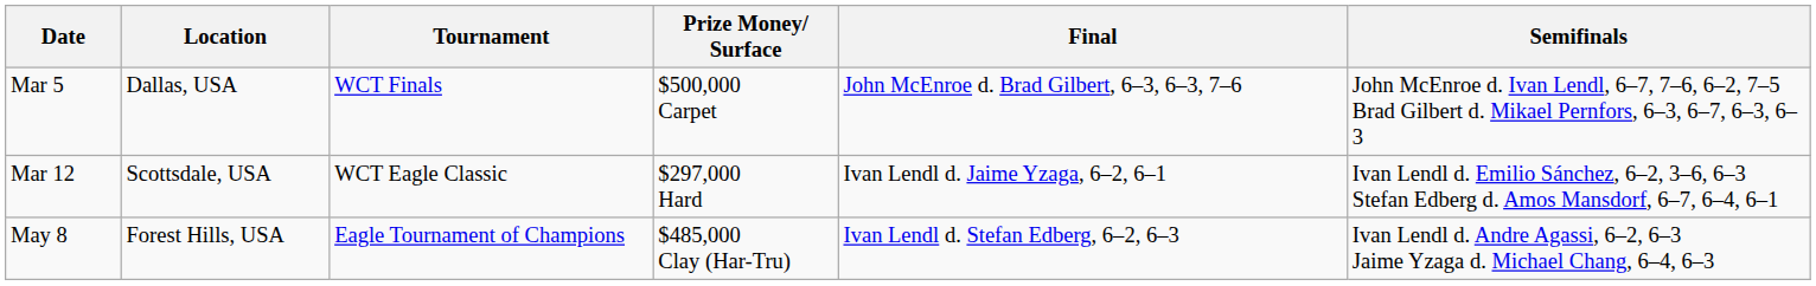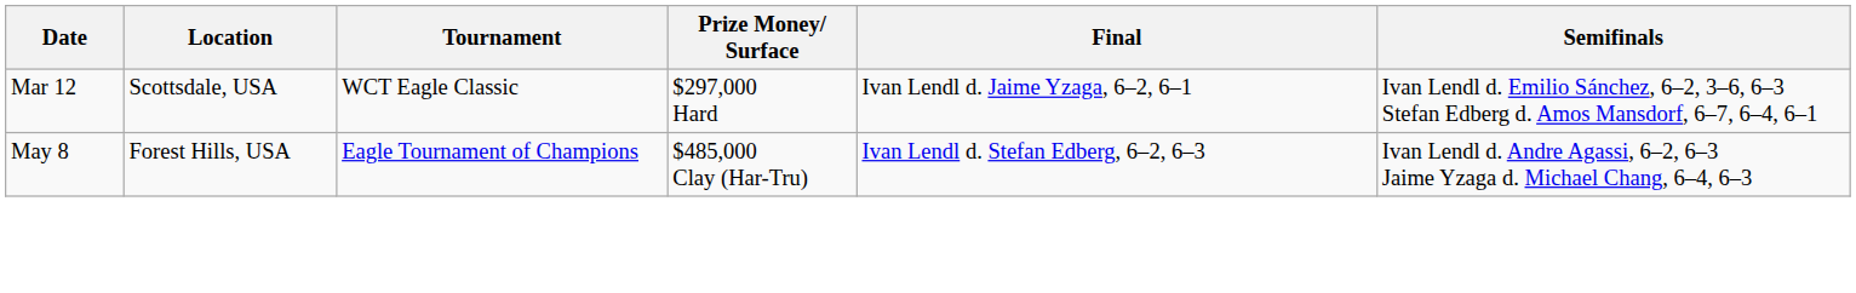 <table class="wikitable" style="font-size:95%;">
 <tr>
 <th width="5%" align="top">Date</th>
 <th width="9%" align="top">Location</th>
 <th width="14%" align="top">Tournament</th>
 <th width="8%" align="top">Prize Money/<br>Surface</th>
 <th width="22%" align="top">Final</th>
 <th width="20%" align="top">Semifinals</th>
-</tr>
-<tr valign="top">
-<td>Mar 5</td>
-<td>Dallas, USA</td>
-<td><a href='#'>WCT Finals</a></td>
-<td>$500,000<br>Carpet</td>
-<td> <a href='#'>John McEnroe</a> d.  <a href='#'>Brad Gilbert</a>, 6–3, 6–3, 7–6</td>
-<td>John McEnroe d. <a href='#'>Ivan Lendl</a>, 6–7, 7–6, 6–2, 7–5 <br> Brad Gilbert d. <a href='#'>Mikael Pernfors</a>, 6–3, 6–7, 6–3, 6–3</td>
 </tr>
 <tr valign="top">
 <td>Mar 12</td>
 <td>Scottsdale, USA</td>
 <td>WCT Eagle Classic</td>
 <td>$297,000<br>Hard</td>
 <td> Ivan Lendl d.  <a href='#'>Jaime Yzaga</a>, 6–2, 6–1</td>
 <td>Ivan Lendl d. <a href='#'>Emilio Sánchez</a>, 6–2, 3–6, 6–3 <br> Stefan Edberg d. <a href='#'>Amos Mansdorf</a>, 6–7, 6–4, 6–1</td>
 </tr>
 <tr valign="top">
 <td>May 8</td>
 <td>Forest Hills, USA</td>
 <td><a href='#'>Eagle Tournament of Champions</a></td>
 <td>$485,000<br>Clay (Har-Tru)</td>
 <td> <a href='#'>Ivan Lendl</a> d.  <a href='#'>Stefan Edberg</a>, 6–2, 6–3</td>
 <td>Ivan Lendl d. <a href='#'>Andre Agassi</a>, 6–2, 6–3 <br> Jaime Yzaga d. <a href='#'>Michael Chang</a>, 6–4, 6–3</td>
 </tr>
 </table>
